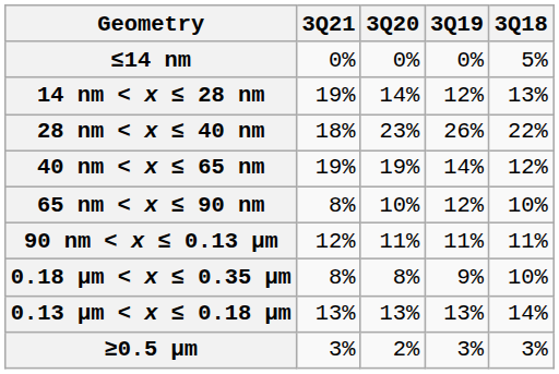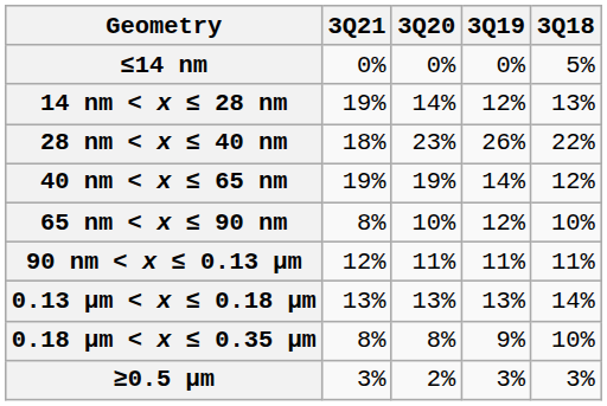 <table class="wikitable" style="text-align:right">
 <tr>
 <th>Geometry</th>
 <th>3Q21</th>
 <th>3Q20</th>
 <th>3Q19</th>
 <th>3Q18</th>
 </tr>
 <tr>
 <th>≤14 nm</th>
 <td>0%</td>
 <td>0%</td>
 <td>0%</td>
 <td>5%</td>
 </tr>
 <tr>
 <th>14 nm < <em>x</em> ≤ 28 nm</th>
 <td>19%</td>
 <td>14%</td>
 <td>12%</td>
 <td>13%</td>
 </tr>
 <tr>
 <th>28 nm < <em>x</em> ≤ 40 nm</th>
 <td>18%</td>
 <td>23%</td>
 <td>26%</td>
 <td>22%</td>
 </tr>
 <tr>
 <th>40 nm < <em>x</em> ≤ 65 nm</th>
 <td>19%</td>
 <td>19%</td>
 <td>14%</td>
 <td>12%</td>
 </tr>
 <tr>
 <th>65 nm < <em>x</em> ≤ 90 nm</th>
 <td>8%</td>
 <td>10%</td>
 <td>12%</td>
 <td>10%</td>
 </tr>
 <tr>
 <th>90 nm < <em>x</em> ≤ 0.13 μm</th>
 <td>12%</td>
 <td>11%</td>
 <td>11%</td>
 <td>11%</td>
 </tr>
 <tr>
+<th>0.13 μm < <em>x</em> ≤ 0.18 μm</th>
+<td>13%</td>
+<td>13%</td>
+<td>13%</td>
+<td>14%</td>
+</tr>
+<tr>
 <th>0.18 μm < <em>x</em> ≤ 0.35 μm</th>
 <td>8%</td>
 <td>8%</td>
 <td>9%</td>
 <td>10%</td>
-</tr>
-<tr>
-<th>0.13 μm < <em>x</em> ≤ 0.18 μm</th>
-<td>13%</td>
-<td>13%</td>
-<td>13%</td>
-<td>14%</td>
 </tr>
 <tr>
 <th>≥0.5 μm</th>
 <td>3%</td>
 <td>2%</td>
 <td>3%</td>
 <td>3%</td>
 </tr>
 </table>
